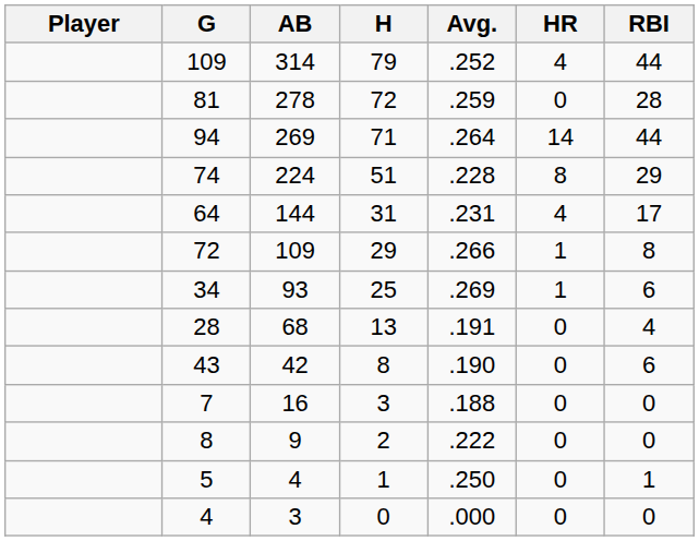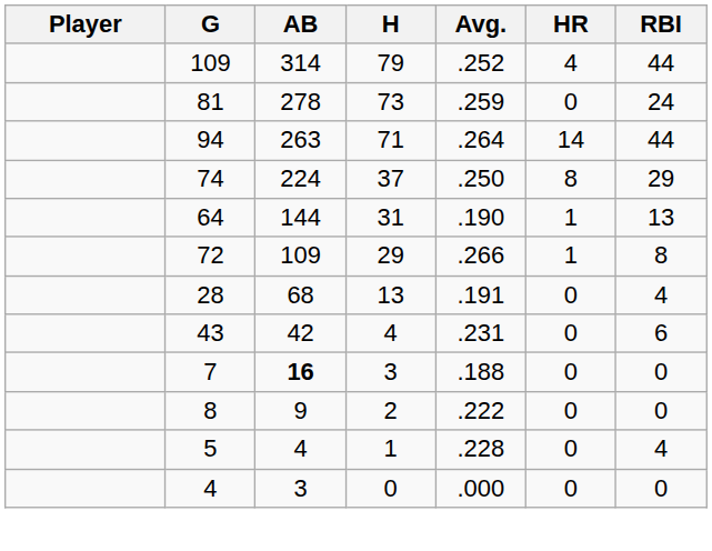 <table class="wikitable sortable">
 <tr>
 <th bgcolor="#DDDDFF" width="16%">Player</th>
 <th bgcolor="#DDDDFF" width="9%">G</th>
 <th bgcolor="#DDDDFF" width="9%">AB</th>
 <th bgcolor="#DDDDFF" width="9%">H</th>
 <th bgcolor="#DDDDFF" width="9%">Avg.</th>
 <th bgcolor="#DDDDFF" width="9%">HR</th>
 <th bgcolor="#DDDDFF" width="9%">RBI</th>
 </tr>
 <tr align="center">
 <td></td>
 <td>109</td>
 <td>314</td>
 <td>79</td>
 <td>.252</td>
 <td>4</td>
 <td>44</td>
 </tr>
 <tr align="center">
 <td></td>
 <td>81</td>
 <td>278</td>
-<td>72</td>
+<td>73</td>
 <td>.259</td>
 <td>0</td>
-<td>28</td>
+<td>24</td>
 </tr>
 <tr align="center">
 <td></td>
 <td>94</td>
-<td>269</td>
+<td>263</td>
 <td>71</td>
 <td>.264</td>
 <td>14</td>
 <td>44</td>
 </tr>
 <tr align="center">
 <td></td>
 <td>74</td>
 <td>224</td>
-<td>51</td>
-<td>.228</td>
+<td>37</td>
+<td>.250</td>
 <td>8</td>
 <td>29</td>
 </tr>
 <tr align="center">
 <td></td>
 <td>64</td>
 <td>144</td>
 <td>31</td>
-<td>.231</td>
-<td>4</td>
-<td>17</td>
+<td>.190</td>
+<td>1</td>
+<td>13</td>
 </tr>
 <tr align="center">
 <td></td>
 <td>72</td>
 <td>109</td>
 <td>29</td>
 <td>.266</td>
 <td>1</td>
 <td>8</td>
-</tr>
-<tr align="center">
-<td></td>
-<td>34</td>
-<td>93</td>
-<td>25</td>
-<td>.269</td>
-<td>1</td>
-<td>6</td>
 </tr>
 <tr align="center">
 <td></td>
 <td>28</td>
 <td>68</td>
 <td>13</td>
 <td>.191</td>
 <td>0</td>
 <td>4</td>
 </tr>
 <tr align="center">
 <td></td>
 <td>43</td>
 <td>42</td>
-<td>8</td>
-<td>.190</td>
+<td>4</td>
+<td>.231</td>
 <td>0</td>
 <td>6</td>
 </tr>
 <tr align="center">
 <td></td>
 <td>7</td>
-<td>16</td>
+<td><strong>16</strong></td>
 <td>3</td>
 <td>.188</td>
 <td>0</td>
 <td>0</td>
 </tr>
 <tr align="center">
 <td></td>
 <td>8</td>
 <td>9</td>
 <td>2</td>
 <td>.222</td>
 <td>0</td>
 <td>0</td>
 </tr>
 <tr align="center">
 <td></td>
 <td>5</td>
 <td>4</td>
 <td>1</td>
-<td>.250</td>
+<td>.228</td>
 <td>0</td>
-<td>1</td>
+<td>4</td>
 </tr>
 <tr align="center">
 <td></td>
 <td>4</td>
 <td>3</td>
 <td>0</td>
 <td>.000</td>
 <td>0</td>
 <td>0</td>
 </tr>
 </table>
